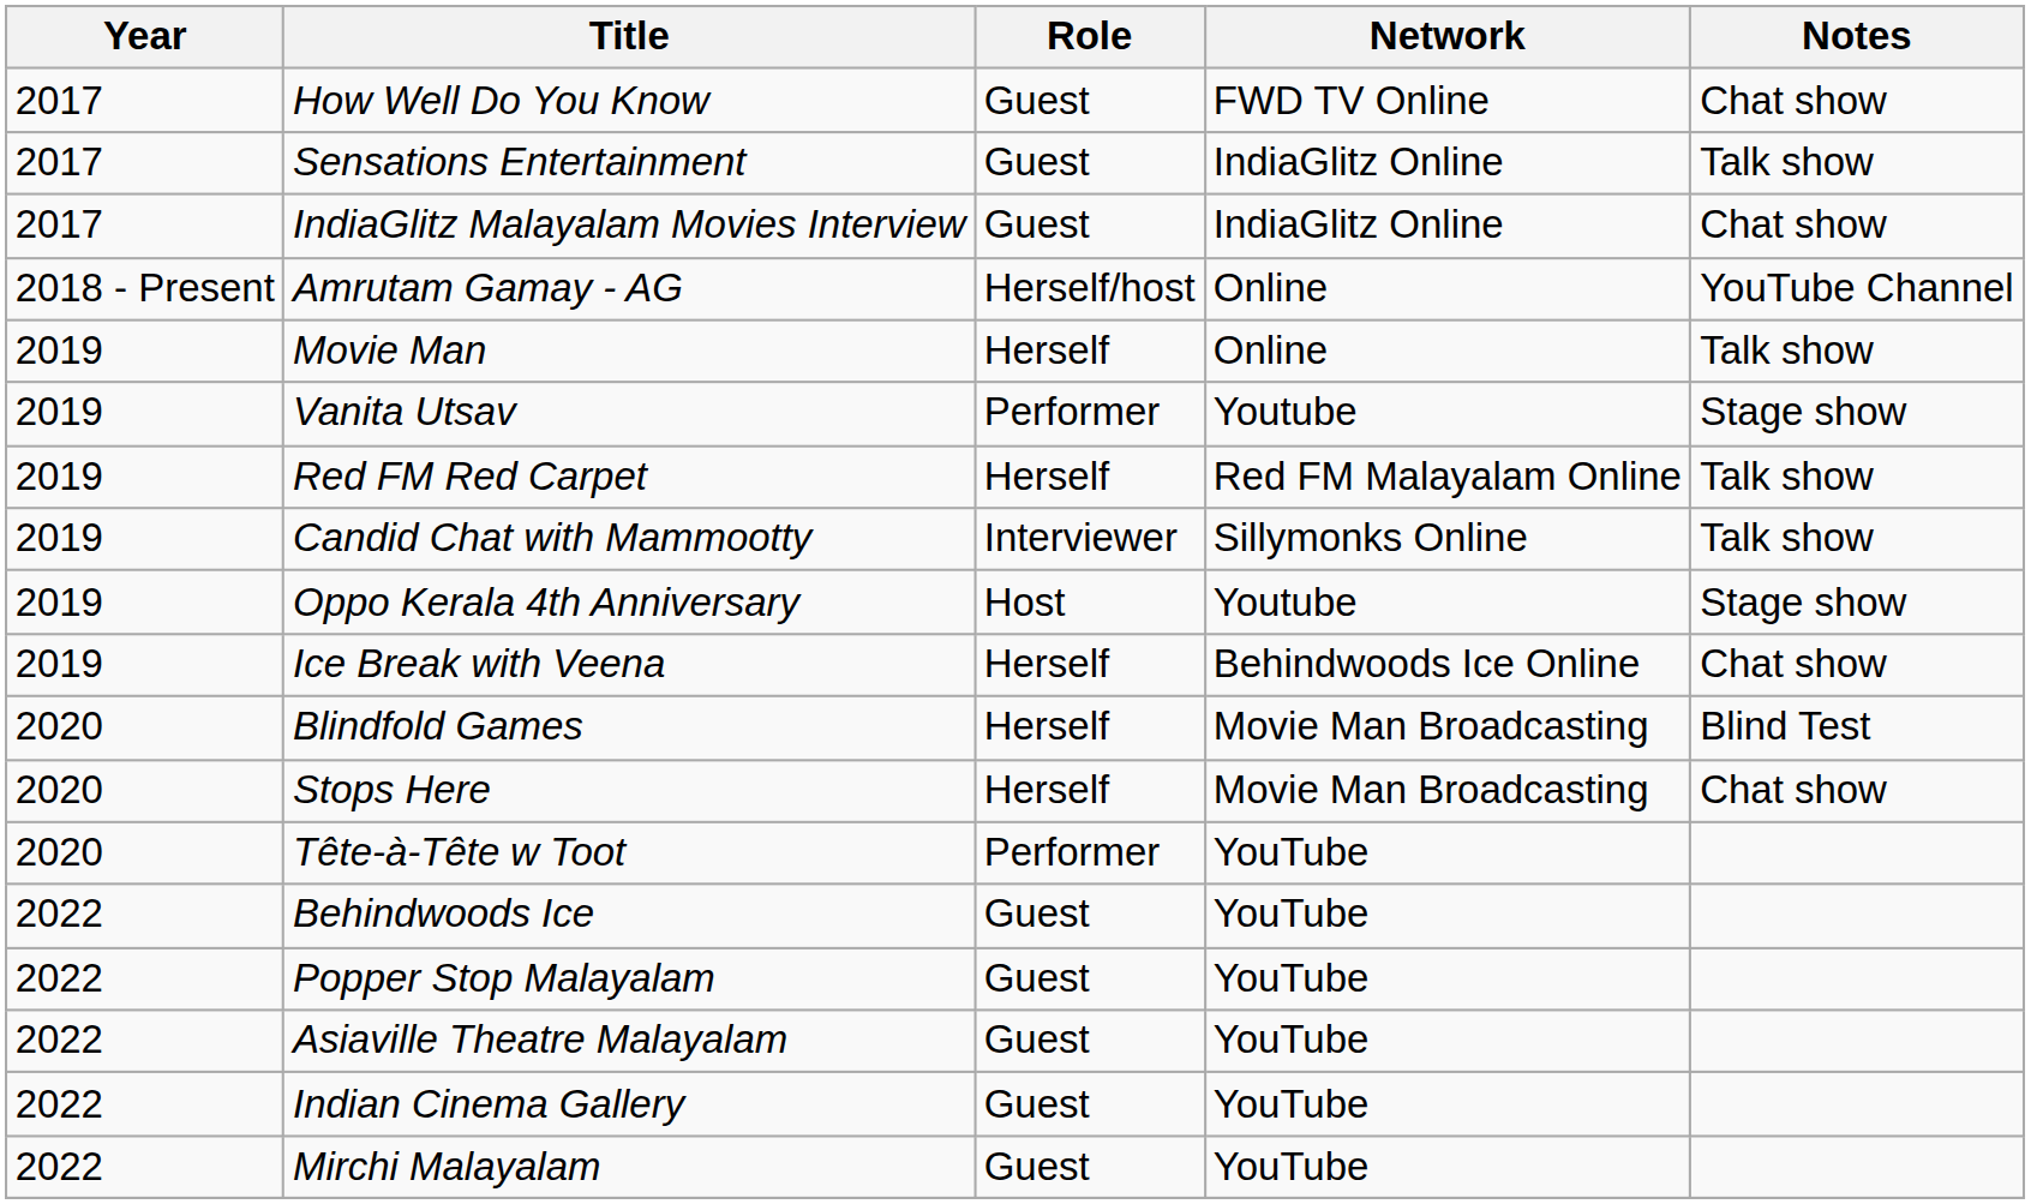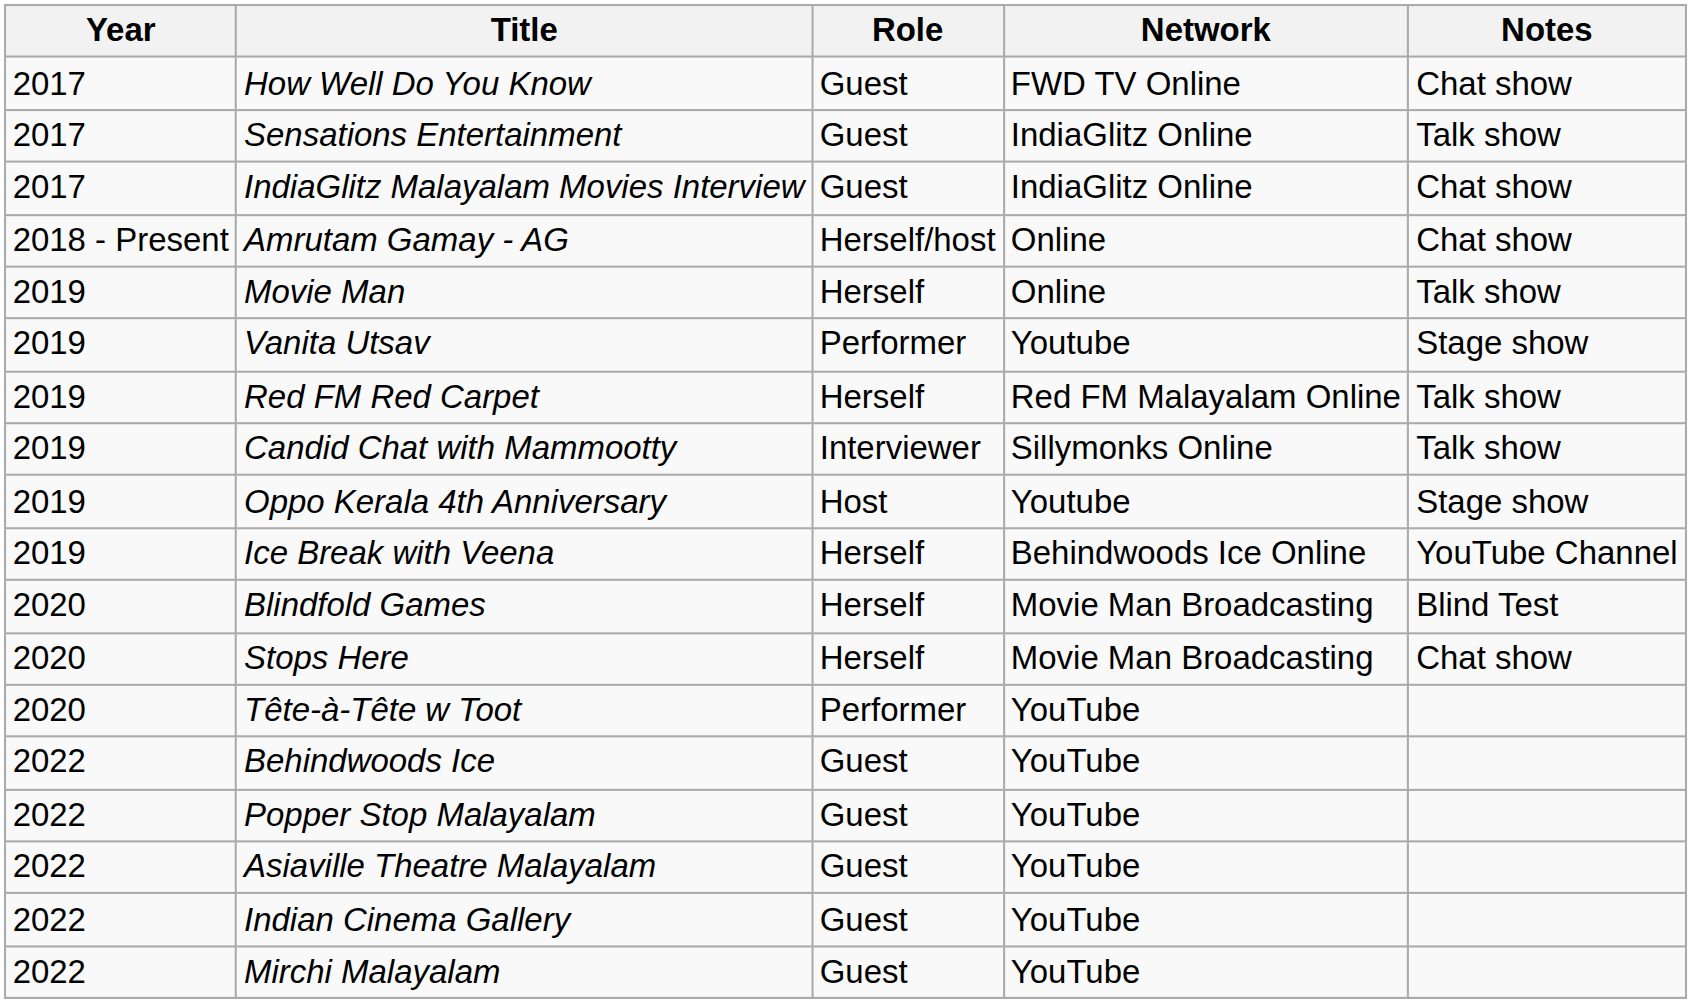 <table class="wikitable sortable">
 <tr>
 <th>Year</th>
 <th>Title</th>
 <th>Role</th>
 <th>Network</th>
 <th class="unsortable">Notes</th>
 </tr>
 <tr>
 <td>2017</td>
 <td><em>How Well Do You Know</em></td>
 <td>Guest</td>
 <td>FWD TV Online</td>
 <td>Chat show</td>
 </tr>
 <tr>
 <td>2017</td>
 <td><em> Sensations Entertainment	</em></td>
 <td>Guest</td>
 <td>IndiaGlitz Online</td>
 <td>Talk show</td>
 </tr>
 <tr>
 <td>2017</td>
 <td><em> IndiaGlitz Malayalam Movies Interview	</em></td>
 <td>Guest</td>
 <td>IndiaGlitz Online</td>
 <td>Chat show</td>
 </tr>
 <tr>
 <td>2018 - Present</td>
 <td><em>Amrutam Gamay - AG</em></td>
 <td>Herself/host</td>
 <td>Online</td>
-<td>YouTube Channel</td>
+<td>Chat show</td>
 </tr>
 <tr>
 <td>2019</td>
 <td><em>Movie Man</em></td>
 <td>Herself</td>
 <td>Online</td>
 <td>Talk show</td>
 </tr>
 <tr>
 <td>2019</td>
 <td><em>Vanita Utsav </em></td>
 <td>Performer</td>
 <td>Youtube</td>
 <td>Stage show</td>
 </tr>
 <tr>
 <td>2019</td>
 <td><em>Red FM Red Carpet</em></td>
 <td>Herself</td>
 <td>Red FM Malayalam Online</td>
 <td>Talk show</td>
 </tr>
 <tr>
 <td>2019</td>
 <td><em>Candid Chat with Mammootty</em></td>
 <td>Interviewer</td>
 <td>Sillymonks Online</td>
 <td>Talk show</td>
 </tr>
 <tr>
 <td>2019</td>
 <td><em>Oppo Kerala 4th Anniversary  </em></td>
 <td>Host</td>
 <td>Youtube</td>
 <td>Stage show</td>
 </tr>
 <tr>
 <td>2019</td>
 <td><em>Ice Break with Veena  </em></td>
 <td>Herself</td>
 <td>Behindwoods Ice Online</td>
-<td>Chat show</td>
+<td>YouTube Channel</td>
 </tr>
 <tr>
 <td>2020</td>
 <td><em>Blindfold Games </em></td>
 <td>Herself</td>
 <td>Movie Man Broadcasting</td>
 <td>Blind Test</td>
 </tr>
 <tr>
 <td>2020</td>
 <td><em>Stops Here</em></td>
 <td>Herself</td>
 <td>Movie Man Broadcasting</td>
 <td>Chat show</td>
 </tr>
 <tr>
 <td>2020</td>
 <td><em>Tête-à-Tête w Toot </em></td>
 <td>Performer</td>
 <td>YouTube</td>
 <td></td>
 </tr>
 <tr>
 <td>2022</td>
 <td><em>Behindwoods Ice</em></td>
 <td>Guest</td>
 <td>YouTube</td>
 <td></td>
 </tr>
 <tr>
 <td>2022</td>
 <td><em>Popper Stop Malayalam</em></td>
 <td>Guest</td>
 <td>YouTube</td>
 <td></td>
 </tr>
 <tr>
 <td>2022</td>
 <td><em>Asiaville Theatre Malayalam</em></td>
 <td>Guest</td>
 <td>YouTube</td>
 <td></td>
 </tr>
 <tr>
 <td>2022</td>
 <td><em>Indian Cinema Gallery</em></td>
 <td>Guest</td>
 <td>YouTube</td>
 <td></td>
 </tr>
 <tr>
 <td>2022</td>
 <td><em>Mirchi Malayalam </em></td>
 <td>Guest</td>
 <td>YouTube</td>
 <td></td>
 </tr>
 <tr>
 </tr>
 </table>
